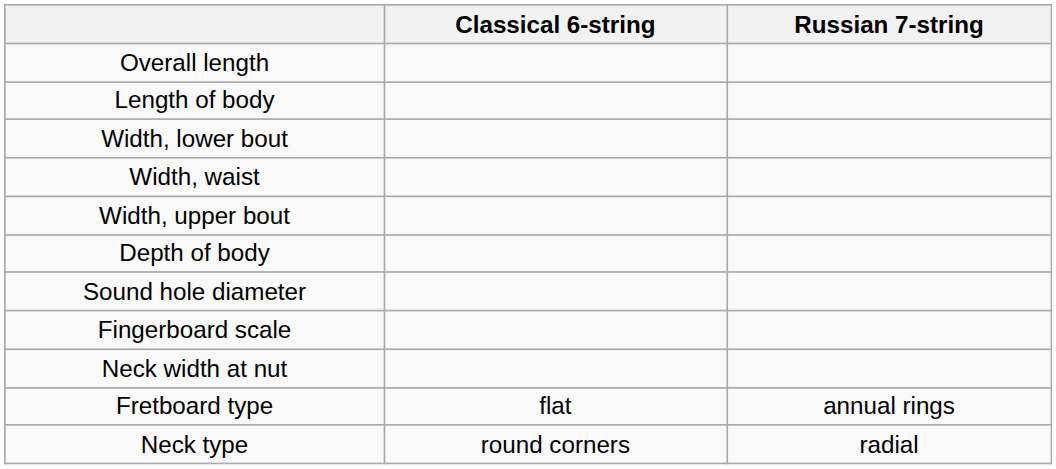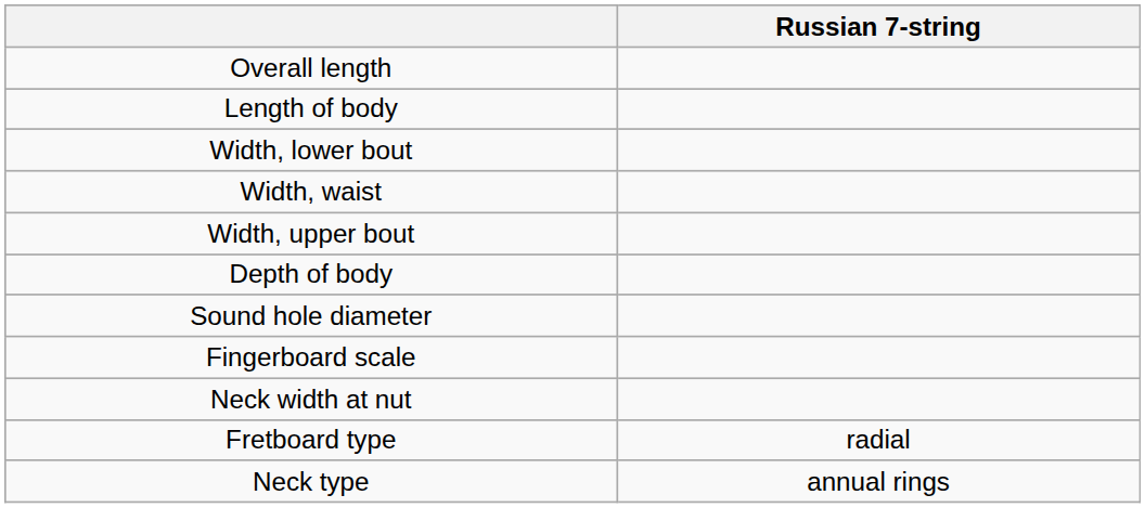 <table class="wikitable" style="margin:0.5em auto; clear:both; font-size:.9em; text-align:center; width:100%; border:1">
 <tr>
 <th></th>
-<th>Classical 6-string</th>
 <th>Russian 7-string</th>
 </tr>
 <tr>
 <td>Overall length</td>
 <td></td>
-<td></td>
 </tr>
 <tr>
 <td>Length of body</td>
-<td></td>
 <td></td>
 </tr>
 <tr>
 <td>Width, lower bout</td>
 <td></td>
-<td></td>
 </tr>
 <tr>
 <td>Width, waist</td>
-<td></td>
 <td></td>
 </tr>
 <tr>
 <td>Width, upper bout</td>
 <td></td>
-<td></td>
 </tr>
 <tr>
 <td>Depth of body</td>
-<td></td>
 <td></td>
 </tr>
 <tr>
 <td>Sound hole diameter</td>
 <td></td>
-<td></td>
 </tr>
 <tr>
 <td>Fingerboard scale</td>
-<td></td>
 <td></td>
 </tr>
 <tr>
 <td>Neck width at nut</td>
 <td></td>
-<td></td>
 </tr>
 <tr>
 <td>Fretboard type</td>
-<td>flat</td>
-<td>annual rings</td>
+<td>radial</td>
 </tr>
 <tr>
 <td>Neck type</td>
-<td>round corners</td>
-<td>radial</td>
+<td>annual rings</td>
 </tr>
 </table>
